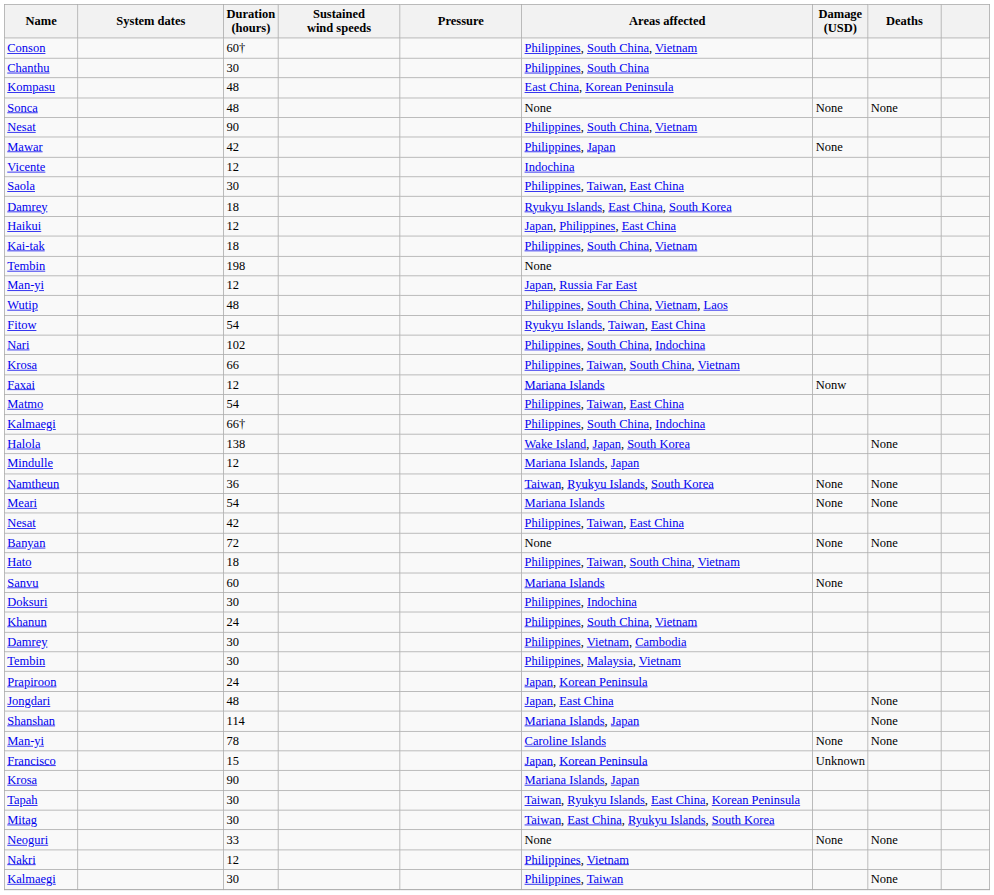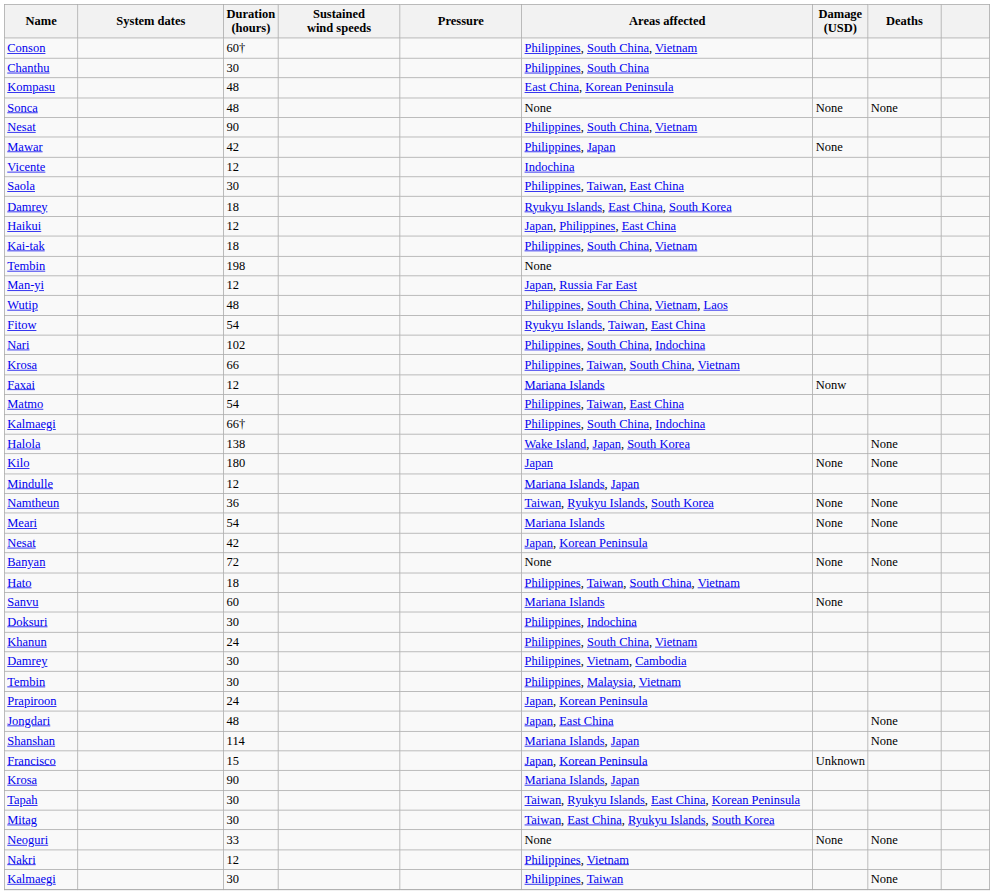 <table class="wikitable sortable" width="100%">
 <tr>
 <th scope="col" width="7.5%">Name</th>
 <th scope="col" width="15%">System dates</th>
 <th scope="col" width="5%">Duration<br>(hours)</th>
 <th scope="col" width="12.5%">Sustained<br>wind speeds</th>
 <th scope="col" width="12.5%">Pressure</th>
 <th scope="col" width="30%" class="unsortable">Areas affected</th>
 <th scope="col" width="5%">Damage<br>(USD)</th>
 <th scope="col" width="7.5%">Deaths</th>
 <th scope="col" width="5%" class="unsortable"></th>
 </tr>
 <tr>
 <td><a href='#'>Conson</a></td>
 <td></td>
 <td>60†</td>
 <td></td>
 <td></td>
 <td><a href='#'>Philippines</a>, <a href='#'>South China</a>, <a href='#'>Vietnam</a></td>
 <td></td>
 <td></td>
 <td></td>
 </tr>
 <tr>
 <td><a href='#'>Chanthu</a></td>
 <td></td>
 <td>30</td>
 <td></td>
 <td></td>
 <td><a href='#'>Philippines</a>, <a href='#'>South China</a></td>
 <td></td>
 <td></td>
 <td></td>
 </tr>
 <tr>
 <td><a href='#'>Kompasu</a></td>
 <td></td>
 <td>48</td>
 <td></td>
 <td></td>
 <td><a href='#'>East China</a>, <a href='#'>Korean Peninsula</a></td>
 <td></td>
 <td></td>
 <td></td>
 </tr>
 <tr>
 <td><a href='#'>Sonca</a></td>
 <td></td>
 <td>48</td>
 <td></td>
 <td></td>
 <td>None</td>
 <td>None</td>
 <td>None</td>
 <td></td>
 </tr>
 <tr>
 <td><a href='#'>Nesat</a></td>
 <td></td>
 <td>90</td>
 <td></td>
 <td></td>
 <td><a href='#'>Philippines</a>, <a href='#'>South China</a>, <a href='#'>Vietnam</a></td>
 <td></td>
 <td></td>
 <td></td>
 </tr>
 <tr>
 <td><a href='#'>Mawar</a></td>
 <td></td>
 <td>42</td>
 <td></td>
 <td></td>
 <td><a href='#'>Philippines</a>, <a href='#'>Japan</a></td>
 <td>None</td>
 <td></td>
 <td></td>
 </tr>
 <tr>
 <td><a href='#'>Vicente</a></td>
 <td></td>
 <td>12</td>
 <td></td>
 <td></td>
 <td><a href='#'>Indochina</a></td>
 <td></td>
 <td></td>
 <td></td>
 </tr>
 <tr>
 <td><a href='#'>Saola</a></td>
 <td></td>
 <td>30</td>
 <td></td>
 <td></td>
 <td><a href='#'>Philippines</a>, <a href='#'>Taiwan</a>, <a href='#'>East China</a></td>
 <td></td>
 <td></td>
 <td></td>
 </tr>
 <tr>
 <td><a href='#'>Damrey</a></td>
 <td></td>
 <td>18</td>
 <td></td>
 <td></td>
 <td><a href='#'>Ryukyu Islands</a>, <a href='#'>East China</a>, <a href='#'>South Korea</a></td>
 <td></td>
 <td></td>
 <td></td>
 </tr>
 <tr>
 <td><a href='#'>Haikui</a></td>
 <td></td>
 <td>12</td>
 <td></td>
 <td></td>
 <td><a href='#'>Japan</a>, <a href='#'>Philippines</a>, <a href='#'>East China</a></td>
 <td></td>
 <td></td>
 <td></td>
 </tr>
 <tr>
 <td><a href='#'>Kai-tak</a></td>
 <td></td>
 <td>18</td>
 <td></td>
 <td></td>
 <td><a href='#'>Philippines</a>, <a href='#'>South China</a>, <a href='#'>Vietnam</a></td>
 <td></td>
 <td></td>
 <td></td>
 </tr>
 <tr>
 <td><a href='#'>Tembin</a></td>
 <td></td>
 <td>198</td>
 <td></td>
 <td></td>
 <td>None</td>
 <td></td>
 <td></td>
 <td></td>
 </tr>
 <tr>
 <td><a href='#'>Man-yi</a></td>
 <td></td>
 <td>12</td>
 <td></td>
 <td></td>
 <td><a href='#'>Japan</a>, <a href='#'>Russia Far East</a></td>
 <td></td>
 <td></td>
 <td></td>
 </tr>
 <tr>
 <td><a href='#'>Wutip</a></td>
 <td></td>
 <td>48</td>
 <td></td>
 <td></td>
 <td><a href='#'>Philippines</a>, <a href='#'>South China</a>, <a href='#'>Vietnam</a>, <a href='#'>Laos</a></td>
 <td></td>
 <td></td>
 <td></td>
 </tr>
 <tr>
 <td><a href='#'>Fitow</a></td>
 <td></td>
 <td>54</td>
 <td></td>
 <td></td>
 <td><a href='#'>Ryukyu Islands</a>, <a href='#'>Taiwan</a>, <a href='#'>East China</a></td>
 <td></td>
 <td></td>
 <td></td>
 </tr>
 <tr>
 <td><a href='#'>Nari</a></td>
 <td></td>
 <td>102</td>
 <td></td>
 <td></td>
 <td><a href='#'>Philippines</a>, <a href='#'>South China</a>, <a href='#'>Indochina</a></td>
 <td></td>
 <td></td>
 <td></td>
 </tr>
 <tr>
 <td><a href='#'>Krosa</a></td>
 <td></td>
 <td>66</td>
 <td></td>
 <td></td>
 <td><a href='#'>Philippines</a>, <a href='#'>Taiwan</a>, <a href='#'>South China</a>, <a href='#'>Vietnam</a></td>
 <td></td>
 <td></td>
 <td></td>
 </tr>
 <tr>
 <td><a href='#'>Faxai</a></td>
 <td></td>
 <td>12</td>
 <td></td>
 <td></td>
 <td><a href='#'>Mariana Islands</a></td>
 <td>Nonw</td>
 <td></td>
 <td></td>
 </tr>
 <tr>
 <td><a href='#'>Matmo</a></td>
 <td></td>
 <td>54</td>
 <td></td>
 <td></td>
 <td><a href='#'>Philippines</a>, <a href='#'>Taiwan</a>, <a href='#'>East China</a></td>
 <td></td>
 <td></td>
 <td></td>
 </tr>
 <tr>
 <td><a href='#'>Kalmaegi</a></td>
 <td></td>
 <td>66†</td>
 <td></td>
 <td></td>
 <td><a href='#'>Philippines</a>, <a href='#'>South China</a>, <a href='#'>Indochina</a></td>
 <td></td>
 <td></td>
 <td></td>
 </tr>
 <tr>
 <td><a href='#'>Halola</a></td>
 <td></td>
 <td>138</td>
 <td></td>
 <td></td>
 <td><a href='#'>Wake Island</a>, <a href='#'>Japan</a>, <a href='#'>South Korea</a></td>
 <td></td>
 <td>None</td>
 <td></td>
 </tr>
 <tr>
+<td><a href='#'>Kilo</a></td>
+<td></td>
+<td>180</td>
+<td></td>
+<td></td>
+<td><a href='#'>Japan</a></td>
+<td>None</td>
+<td>None</td>
+<td></td>
+</tr>
+<tr>
 <td><a href='#'>Mindulle</a></td>
 <td></td>
 <td>12</td>
 <td></td>
 <td></td>
 <td><a href='#'>Mariana Islands</a>, <a href='#'>Japan</a></td>
 <td></td>
 <td></td>
 <td></td>
 </tr>
 <tr>
 <td><a href='#'>Namtheun</a></td>
 <td></td>
 <td>36</td>
 <td></td>
 <td></td>
 <td><a href='#'>Taiwan</a>, <a href='#'>Ryukyu Islands</a>, <a href='#'>South Korea</a></td>
 <td>None</td>
 <td>None</td>
 <td></td>
 </tr>
 <tr>
 <td><a href='#'>Meari</a></td>
 <td></td>
 <td>54</td>
 <td></td>
 <td></td>
 <td><a href='#'>Mariana Islands</a></td>
 <td>None</td>
 <td>None</td>
 <td></td>
 </tr>
 <tr>
 <td><a href='#'>Nesat</a></td>
 <td></td>
 <td>42</td>
 <td></td>
 <td></td>
-<td><a href='#'>Philippines</a>, <a href='#'>Taiwan</a>, <a href='#'>East China</a></td>
+<td><a href='#'>Japan</a>, <a href='#'>Korean Peninsula</a></td>
 <td></td>
 <td></td>
 <td></td>
 </tr>
 <tr>
 <td><a href='#'>Banyan</a></td>
 <td></td>
 <td>72</td>
 <td></td>
 <td></td>
 <td>None</td>
 <td>None</td>
 <td>None</td>
 <td></td>
 </tr>
 <tr>
 <td><a href='#'>Hato</a></td>
 <td></td>
 <td>18</td>
 <td></td>
 <td></td>
 <td><a href='#'>Philippines</a>, <a href='#'>Taiwan</a>, <a href='#'>South China</a>, <a href='#'>Vietnam</a></td>
 <td></td>
 <td></td>
 <td></td>
 </tr>
 <tr>
 <td><a href='#'>Sanvu</a></td>
 <td></td>
 <td>60</td>
 <td></td>
 <td></td>
 <td><a href='#'>Mariana Islands</a></td>
 <td>None</td>
 <td></td>
 <td></td>
 </tr>
 <tr>
 <td><a href='#'>Doksuri</a></td>
 <td></td>
 <td>30</td>
 <td></td>
 <td></td>
 <td><a href='#'>Philippines</a>, <a href='#'>Indochina</a></td>
 <td></td>
 <td></td>
 <td></td>
 </tr>
 <tr>
 <td><a href='#'>Khanun</a></td>
 <td></td>
 <td>24</td>
 <td></td>
 <td></td>
 <td><a href='#'>Philippines</a>, <a href='#'>South China</a>, <a href='#'>Vietnam</a></td>
 <td></td>
 <td></td>
 <td></td>
 </tr>
 <tr>
 <td><a href='#'>Damrey</a></td>
 <td></td>
 <td>30</td>
 <td></td>
 <td></td>
 <td><a href='#'>Philippines</a>, <a href='#'>Vietnam</a>, <a href='#'>Cambodia</a></td>
 <td></td>
 <td></td>
 <td></td>
 </tr>
 <tr>
 <td><a href='#'>Tembin</a></td>
 <td></td>
 <td>30</td>
 <td></td>
 <td></td>
 <td><a href='#'>Philippines</a>, <a href='#'>Malaysia</a>, <a href='#'>Vietnam</a></td>
 <td></td>
 <td></td>
 <td></td>
 </tr>
 <tr>
 <td><a href='#'>Prapiroon</a></td>
 <td></td>
 <td>24</td>
 <td></td>
 <td></td>
 <td><a href='#'>Japan</a>, <a href='#'>Korean Peninsula</a></td>
 <td></td>
 <td></td>
 <td></td>
 </tr>
 <tr>
 <td><a href='#'>Jongdari</a></td>
 <td></td>
 <td>48</td>
 <td></td>
 <td></td>
 <td><a href='#'>Japan</a>, <a href='#'>East China</a></td>
 <td></td>
 <td>None</td>
 <td></td>
 </tr>
 <tr>
 <td><a href='#'>Shanshan</a></td>
 <td></td>
 <td>114</td>
 <td></td>
 <td></td>
 <td><a href='#'>Mariana Islands</a>, <a href='#'>Japan</a></td>
 <td></td>
 <td>None</td>
 <td></td>
 </tr>
 <tr>
-<td><a href='#'>Man-yi</a></td>
-<td></td>
-<td>78</td>
-<td></td>
-<td></td>
-<td><a href='#'>Caroline Islands</a></td>
-<td>None</td>
-<td>None</td>
-<td></td>
-</tr>
-<tr>
 <td><a href='#'>Francisco</a></td>
 <td></td>
 <td>15</td>
 <td></td>
 <td></td>
 <td><a href='#'>Japan</a>, <a href='#'>Korean Peninsula</a></td>
 <td>Unknown</td>
 <td></td>
 <td></td>
 </tr>
 <tr>
 <td><a href='#'>Krosa</a></td>
 <td></td>
 <td>90</td>
 <td></td>
 <td></td>
 <td><a href='#'>Mariana Islands</a>, <a href='#'>Japan</a></td>
 <td></td>
 <td></td>
 <td></td>
 </tr>
 <tr>
 <td><a href='#'>Tapah</a></td>
 <td></td>
 <td>30</td>
 <td></td>
 <td></td>
 <td><a href='#'>Taiwan</a>, <a href='#'>Ryukyu Islands</a>, <a href='#'>East China</a>, <a href='#'>Korean Peninsula</a></td>
 <td></td>
 <td></td>
 <td></td>
 </tr>
 <tr>
 <td><a href='#'>Mitag</a></td>
 <td></td>
 <td>30</td>
 <td></td>
 <td></td>
 <td><a href='#'>Taiwan</a>, <a href='#'>East China</a>, <a href='#'>Ryukyu Islands</a>, <a href='#'>South Korea</a></td>
 <td></td>
 <td></td>
 <td></td>
 </tr>
 <tr>
 <td><a href='#'>Neoguri</a></td>
 <td></td>
 <td>33</td>
 <td></td>
 <td></td>
 <td>None</td>
 <td>None</td>
 <td>None</td>
 <td></td>
 </tr>
 <tr>
 <td><a href='#'>Nakri</a></td>
 <td></td>
 <td>12</td>
 <td></td>
 <td></td>
 <td><a href='#'>Philippines</a>, <a href='#'>Vietnam</a></td>
 <td></td>
 <td></td>
 <td></td>
 </tr>
 <tr>
 <td><a href='#'>Kalmaegi</a></td>
 <td></td>
 <td>30</td>
 <td></td>
 <td></td>
 <td><a href='#'>Philippines</a>, <a href='#'>Taiwan</a></td>
 <td></td>
 <td>None</td>
 <td></td>
 </tr>
 <tr>
 </tr>
 </table>
